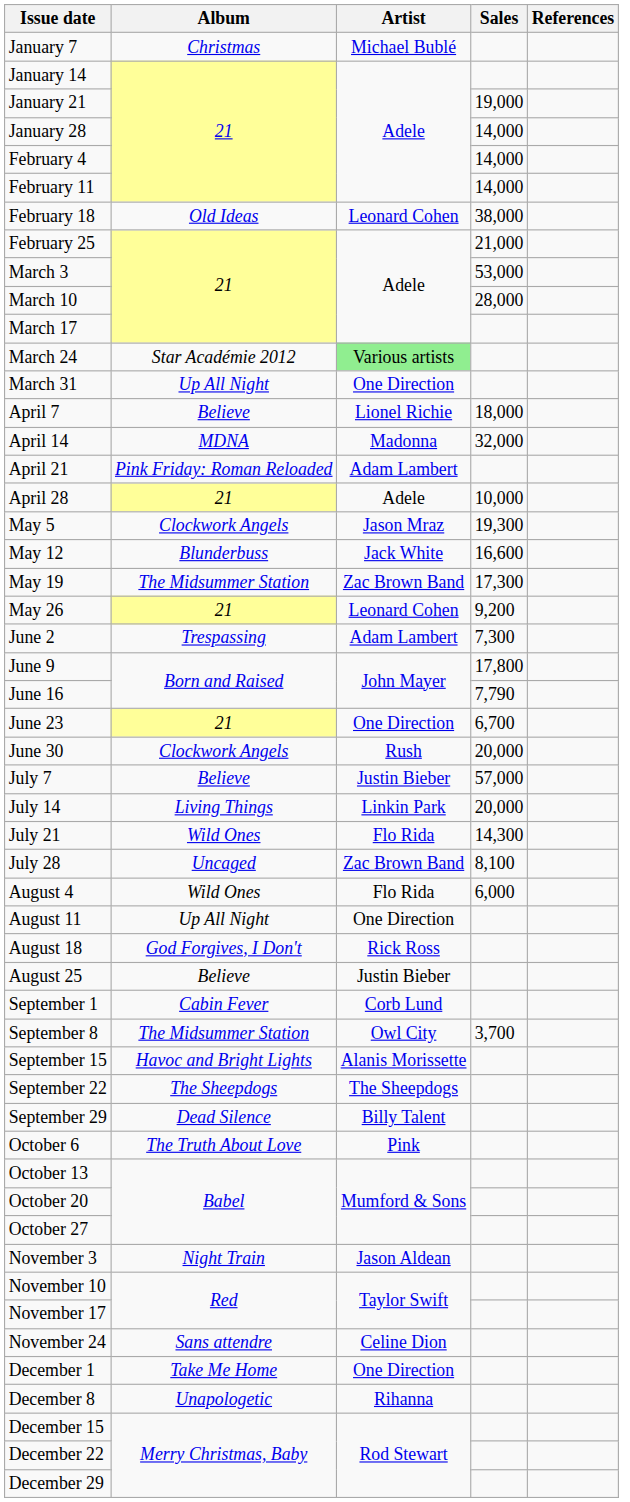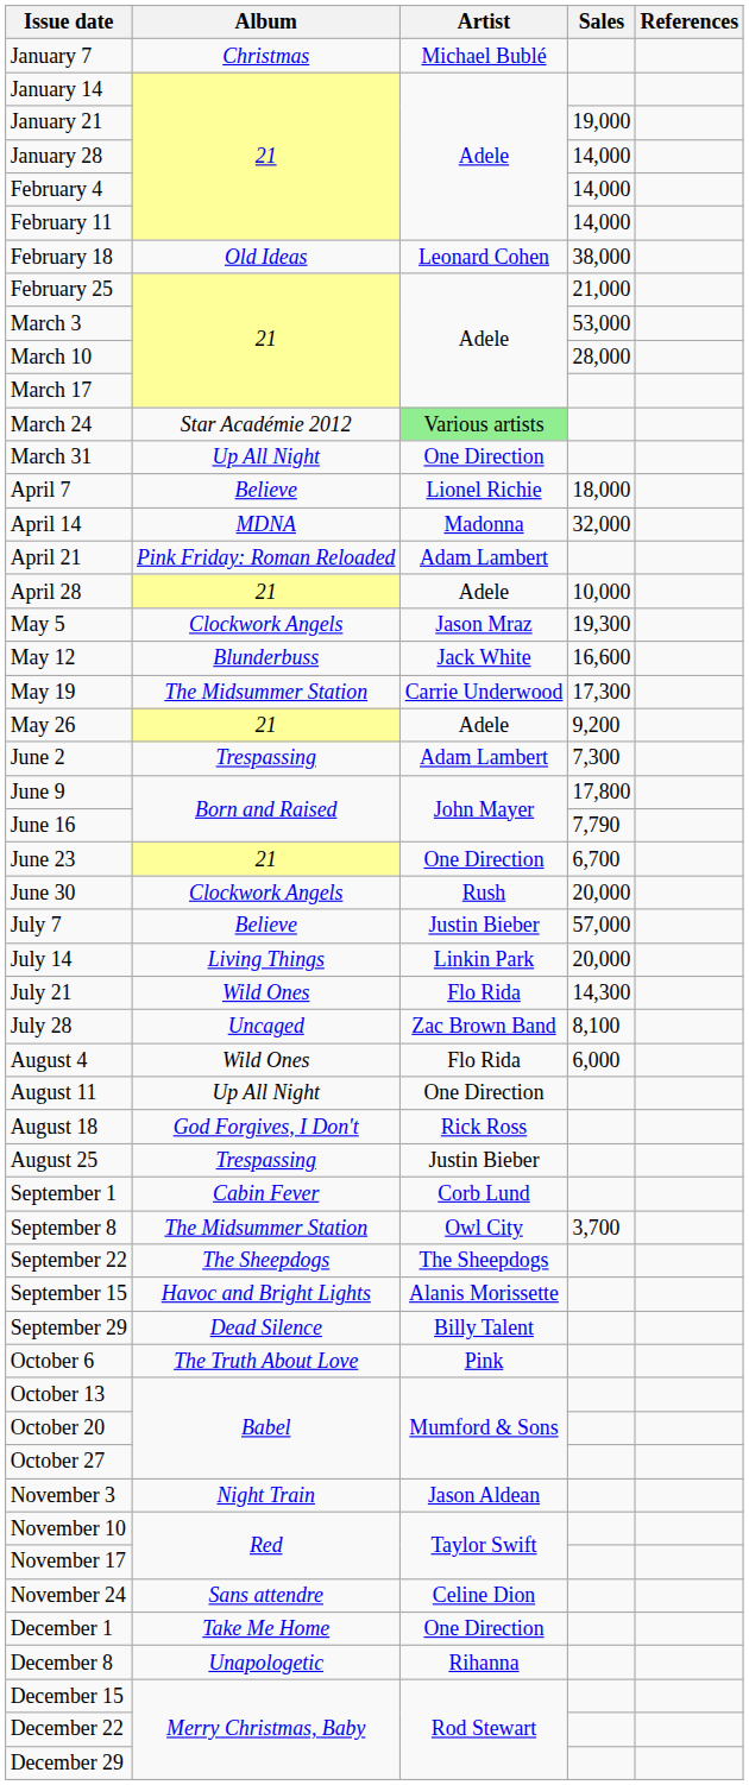 <table class=wikitable>
 <tr>
 <th>Issue date</th>
 <th>Album</th>
 <th>Artist</th>
 <th>Sales</th>
 <th>References</th>
 </tr>
 <tr>
 <td>January 7</td>
 <td rowspan="1" align="center"><em><a href='#'>Christmas</a></em></td>
 <td rowspan="1" align="center"><a href='#'>Michael Bublé</a></td>
 <td></td>
 <td style="text-align: center;"></td>
 </tr>
 <tr>
 <td>January 14</td>
 <td bgcolor=#FFFF99 rowspan="5" align="center"><em><a href='#'>21</a></em> </td>
 <td rowspan="5" align="center"><a href='#'>Adele</a></td>
 <td></td>
 <td style="text-align: center;"></td>
 </tr>
 <tr>
 <td>January 21</td>
 <td>19,000</td>
 <td style="text-align: center;"></td>
 </tr>
 <tr>
 <td>January 28</td>
 <td>14,000</td>
 <td style="text-align: center;"></td>
 </tr>
 <tr>
 <td>February 4</td>
 <td>14,000</td>
 <td style="text-align: center;"></td>
 </tr>
 <tr>
 <td>February 11</td>
 <td>14,000</td>
 <td style="text-align: center;"></td>
 </tr>
 <tr>
 <td>February 18</td>
 <td rowspan="1" align="center"><em><a href='#'>Old Ideas</a></em></td>
 <td rowspan="1" align="center"><a href='#'>Leonard Cohen</a></td>
 <td>38,000</td>
 <td style="text-align: center;"></td>
 </tr>
 <tr>
 <td>February 25</td>
 <td bgcolor=#FFFF99 rowspan="4" align="center"><em>21</em> </td>
 <td rowspan="4" align="center">Adele</td>
 <td>21,000</td>
 <td style="text-align: center;"></td>
 </tr>
 <tr>
 <td>March 3</td>
 <td>53,000</td>
 <td style="text-align: center;"></td>
 </tr>
 <tr>
 <td>March 10</td>
 <td>28,000</td>
 <td style="text-align: center;"></td>
 </tr>
 <tr>
 <td>March 17</td>
 <td></td>
 <td style="text-align: center;"></td>
 </tr>
 <tr>
 <td>March 24</td>
 <td rowspan="1" align="center"><em>Star Académie 2012</em></td>
 <td rowspan="1" align="center" style="background: lightgreen;">Various artists</td>
 <td></td>
 <td style="text-align: center;"></td>
 </tr>
 <tr>
 <td>March 31</td>
 <td rowspan="1" align="center"><em><a href='#'>Up All Night</a></em></td>
 <td rowspan="1" align="center"><a href='#'>One Direction</a></td>
 <td></td>
 <td style="text-align: center;" rowspan="1"></td>
 </tr>
 <tr>
 <td>April 7</td>
 <td rowspan="1" align="center"><em><a href='#'>Believe</a></em></td>
 <td rowspan="1" align="center"><a href='#'>Lionel Richie</a></td>
 <td>18,000</td>
 <td style="text-align: center;" rowspan="1"></td>
 </tr>
 <tr>
 <td>April 14</td>
 <td rowspan="1" align="center"><em><a href='#'>MDNA</a></em></td>
 <td rowspan="1" align="center"><a href='#'>Madonna</a></td>
 <td>32,000</td>
 <td style="text-align: center;" rowspan="1"></td>
 </tr>
 <tr>
 <td>April 21</td>
 <td rowspan="1" align="center"><em><a href='#'>Pink Friday: Roman Reloaded</a></em></td>
 <td rowspan="1" align="center"><a href='#'>Adam Lambert</a></td>
 <td></td>
 <td style="text-align: center;" rowspan="1"></td>
 </tr>
 <tr>
 <td>April 28</td>
 <td bgcolor=#FFFF99 align="center"><em>21</em> </td>
 <td rowspan="1" align="center">Adele</td>
 <td>10,000</td>
 <td style="text-align: center;" rowspan="1"></td>
 </tr>
 <tr>
 <td>May 5</td>
 <td rowspan="1" align="center"><em><a href='#'>Clockwork Angels</a></em></td>
 <td rowspan="1" align="center"><a href='#'>Jason Mraz</a></td>
 <td>19,300</td>
 <td style="text-align: center;" rowspan="1"></td>
 </tr>
 <tr>
 <td>May 12</td>
 <td align="center"><em><a href='#'>Blunderbuss</a></em></td>
 <td rowspan="1" align="center"><a href='#'>Jack White</a></td>
 <td>16,600</td>
 <td style="text-align: center;" rowspan="1"></td>
 </tr>
 <tr>
 <td>May 19</td>
 <td rowspan="1" align="center"><em><a href='#'>The Midsummer Station</a></em></td>
-<td rowspan="1" align="center"><a href='#'>Zac Brown Band</a></td>
+<td rowspan="1" align="center"><a href='#'>Carrie Underwood</a></td>
 <td>17,300</td>
 <td style="text-align: center;" rowspan="1"></td>
 </tr>
 <tr>
 <td>May 26</td>
 <td bgcolor=#FFFF99 align="center"><em>21</em> </td>
-<td rowspan="1" align="center"><a href='#'>Leonard Cohen</a></td>
+<td rowspan="1" align="center">Adele</td>
 <td>9,200</td>
 <td style="text-align: center;" rowspan="1"></td>
 </tr>
 <tr>
 <td>June 2</td>
 <td rowspan="1" align="center"><em><a href='#'>Trespassing</a></em></td>
 <td rowspan="1" align="center"><a href='#'>Adam Lambert</a></td>
 <td>7,300</td>
 <td style="text-align: center;" rowspan="1"></td>
 </tr>
 <tr>
 <td>June 9</td>
 <td rowspan="2" align="center"><em><a href='#'>Born and Raised</a></em></td>
 <td rowspan="2" align="center"><a href='#'>John Mayer</a></td>
 <td>17,800</td>
 <td style="text-align: center;" rowspan="1"></td>
 </tr>
 <tr>
 <td>June 16</td>
 <td>7,790</td>
 <td style="text-align: center;"></td>
 </tr>
 <tr>
 <td>June 23</td>
 <td bgcolor=#FFFF99 align="center"><em>21</em> </td>
 <td rowspan="1" align="center"><a href='#'>One Direction</a></td>
 <td>6,700</td>
 <td style="text-align: center;" rowspan="1"></td>
 </tr>
 <tr>
 <td>June 30</td>
 <td rowspan="1" align="center"><em><a href='#'>Clockwork Angels</a></em></td>
 <td rowspan="1" align="center"><a href='#'>Rush</a></td>
 <td>20,000</td>
 <td style="text-align: center;" rowspan="1"></td>
 </tr>
 <tr>
 <td>July 7</td>
 <td rowspan="1" align="center"><em><a href='#'>Believe</a></em></td>
 <td rowspan="1" align="center"><a href='#'>Justin Bieber</a></td>
 <td>57,000</td>
 <td style="text-align: center;" rowspan="1"></td>
 </tr>
 <tr>
 <td>July 14</td>
 <td rowspan="1" align="center"><em><a href='#'>Living Things</a></em></td>
 <td rowspan="1" align="center"><a href='#'>Linkin Park</a></td>
 <td>20,000</td>
 <td style="text-align: center;" rowspan="1"></td>
 </tr>
 <tr>
 <td>July 21</td>
 <td rowspan="1" align="center"><em><a href='#'>Wild Ones</a></em></td>
 <td rowspan="1" align="center"><a href='#'>Flo Rida</a></td>
 <td>14,300</td>
 <td style="text-align: center;" rowspan="1"></td>
 </tr>
 <tr>
 <td>July 28</td>
 <td rowspan="1" align="center"><em><a href='#'>Uncaged</a></em></td>
 <td rowspan="1" align="center"><a href='#'>Zac Brown Band</a></td>
 <td>8,100</td>
 <td style="text-align: center;" rowspan="1"></td>
 </tr>
 <tr>
 <td>August 4</td>
 <td rowspan="1" align="center"><em>Wild Ones</em></td>
 <td rowspan="1" align="center">Flo Rida</td>
 <td>6,000</td>
 <td style="text-align: center;" rowspan="1"></td>
 </tr>
 <tr>
 <td>August 11</td>
 <td rowspan="1" align="center"><em>Up All Night</em></td>
 <td rowspan="1" align="center">One Direction</td>
 <td></td>
 <td style="text-align: center;" rowspan="1"></td>
 </tr>
 <tr>
 <td>August 18</td>
 <td rowspan="1" align="center"><em><a href='#'>God Forgives, I Don't</a></em></td>
 <td rowspan="1" align="center"><a href='#'>Rick Ross</a></td>
 <td></td>
 <td style="text-align: center;" rowspan="1"></td>
 </tr>
 <tr>
 <td>August 25</td>
-<td rowspan="1" align="center"><em>Believe</em></td>
+<td rowspan="1" align="center"><em><a href='#'>Trespassing</a></em></td>
 <td rowspan="1" align="center">Justin Bieber</td>
 <td></td>
 <td style="text-align: center;" rowspan="1"></td>
 </tr>
 <tr>
 <td>September 1</td>
 <td rowspan="1" align="center"><em><a href='#'>Cabin Fever</a></em></td>
 <td rowspan="1" align="center"><a href='#'>Corb Lund</a></td>
 <td></td>
 <td style="text-align: center;" rowspan="1"></td>
 </tr>
 <tr>
 <td>September 8</td>
 <td rowspan="1" align="center"><em><a href='#'>The Midsummer Station</a></em></td>
 <td rowspan="1" align="center"><a href='#'>Owl City</a></td>
 <td>3,700</td>
 <td style="text-align: center;" rowspan="1"></td>
 </tr>
 <tr>
-<td>September 15</td>
-<td rowspan="1" align="center"><em><a href='#'>Havoc and Bright Lights</a></em></td>
-<td rowspan="1" align="center"><a href='#'>Alanis Morissette</a></td>
+<td>September 22</td>
+<td rowspan="1" align="center"><em><a href='#'>The Sheepdogs</a></em></td>
+<td rowspan="1" align="center"><a href='#'>The Sheepdogs</a></td>
 <td></td>
 <td style="text-align: center;" rowspan="1"></td>
 </tr>
 <tr>
-<td>September 22</td>
-<td rowspan="1" align="center"><em><a href='#'>The Sheepdogs</a></em></td>
-<td rowspan="1" align="center"><a href='#'>The Sheepdogs</a></td>
+<td>September 15</td>
+<td rowspan="1" align="center"><em><a href='#'>Havoc and Bright Lights</a></em></td>
+<td rowspan="1" align="center"><a href='#'>Alanis Morissette</a></td>
 <td></td>
 <td style="text-align: center;" rowspan="1"></td>
 </tr>
 <tr>
 <td>September 29</td>
 <td rowspan="1" align="center"><em><a href='#'>Dead Silence</a></em></td>
 <td rowspan="1" align="center"><a href='#'>Billy Talent</a></td>
 <td></td>
 <td style="text-align: center;" rowspan="1"></td>
 </tr>
 <tr>
 <td>October 6</td>
 <td rowspan="1" align="center"><em><a href='#'>The Truth About Love</a></em></td>
 <td rowspan="1" align="center"><a href='#'>Pink</a></td>
 <td></td>
 <td style="text-align: center;" rowspan="1"></td>
 </tr>
 <tr>
 <td>October 13</td>
 <td rowspan="3" align="center"><em><a href='#'>Babel</a></em></td>
 <td rowspan="3" align="center"><a href='#'>Mumford & Sons</a></td>
 <td></td>
 <td style="text-align: center;" rowspan="1"></td>
 </tr>
 <tr>
 <td>October 20</td>
 <td></td>
 <td style="text-align: center;"></td>
 </tr>
 <tr>
 <td>October 27</td>
 <td></td>
 <td style="text-align: center;"></td>
 </tr>
 <tr>
 <td>November 3</td>
 <td rowspan="1" align="center"><em><a href='#'>Night Train</a></em></td>
 <td rowspan="1" align="center"><a href='#'>Jason Aldean</a></td>
 <td></td>
 <td style="text-align: center;"></td>
 </tr>
 <tr>
 <td>November 10</td>
 <td rowspan="2" align="center"><em><a href='#'>Red</a></em></td>
 <td rowspan="2" align="center"><a href='#'>Taylor Swift</a></td>
 <td></td>
 <td style="text-align: center;"></td>
 </tr>
 <tr>
 <td>November 17</td>
 <td></td>
 <td style="text-align: center;"></td>
 </tr>
 <tr>
 <td>November 24</td>
 <td rowspan="1" align="center"><em><a href='#'>Sans attendre</a></em></td>
 <td rowspan="1" align="center"><a href='#'>Celine Dion</a></td>
 <td></td>
 <td style="text-align: center;"></td>
 </tr>
 <tr>
 <td>December 1</td>
 <td rowspan="1" align="center"><em><a href='#'>Take Me Home</a></em></td>
 <td rowspan="1" align="center"><a href='#'>One Direction</a></td>
 <td></td>
 <td style="text-align: center;"></td>
 </tr>
 <tr>
 <td>December 8</td>
 <td rowspan="1" align="center"><em><a href='#'>Unapologetic</a></em></td>
 <td rowspan="1" align="center"><a href='#'>Rihanna</a></td>
 <td></td>
 <td style="text-align: center;"></td>
 </tr>
 <tr>
 <td>December 15</td>
 <td rowspan="3" align="center"><em><a href='#'>Merry Christmas, Baby</a></em></td>
 <td rowspan="3" align="center"><a href='#'>Rod Stewart</a></td>
 <td></td>
 <td style="text-align: center;"></td>
 </tr>
 <tr>
 <td>December 22</td>
 <td></td>
 <td style="text-align: center;"></td>
 </tr>
 <tr>
 <td>December 29</td>
 <td></td>
 <td style="text-align: center;"></td>
 </tr>
 <tr>
 </tr>
 </table>
